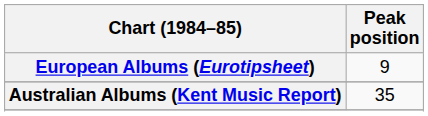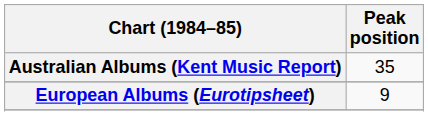 <table class="wikitable sortable plainrowheaders" style="text-align:center">
 <tr>
 <th scope="col">Chart (1984–85)</th>
 <th scope="col">Peak<br>position</th>
 </tr>
 <tr>
-<th scope="row"><a href='#'>European Albums</a> (<em><a href='#'>Eurotipsheet</a></em>)</th>
-<td>9</td>
+<th scope="row">Australian Albums (<a href='#'>Kent Music Report</a>)</th>
+<td>35</td>
 </tr>
 <tr>
 </tr>
 <tr>
 </tr>
 <tr>
-<th scope="row">Australian Albums (<a href='#'>Kent Music Report</a>)</th>
-<td>35</td>
+<th scope="row"><a href='#'>European Albums</a> (<em><a href='#'>Eurotipsheet</a></em>)</th>
+<td>9</td>
 </tr>
 <tr>
 </tr>
 <tr>
 </tr>
 <tr>
 </tr>
 <tr>
 </tr>
 <tr>
 </tr>
 <tr>
 </tr>
 <tr>
 </tr>
 </table>
